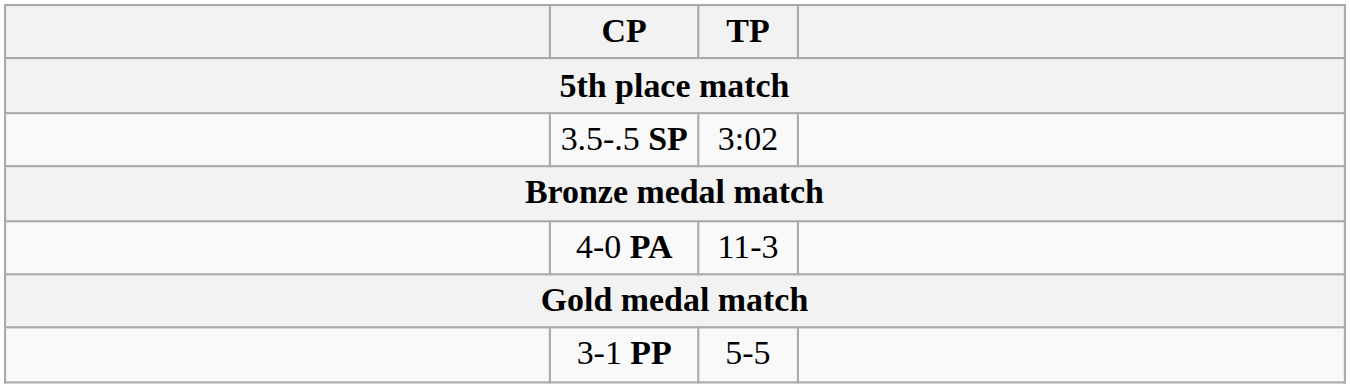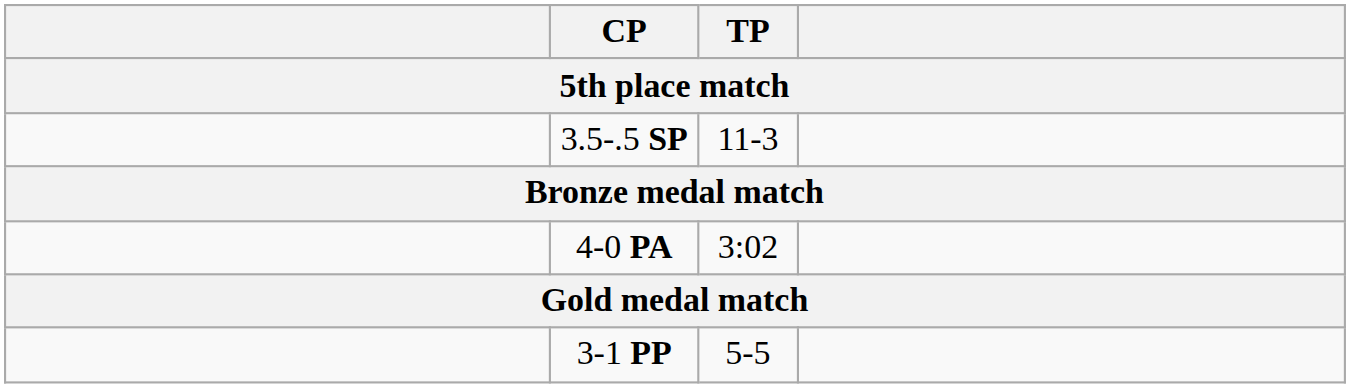 <table class="wikitable" style="text-align: center;" |>
 <tr>
 <th width="250"></th>
 <th width="62">CP</th>
 <th width="40">TP</th>
 <th width="250"></th>
 </tr>
 <tr>
 <th colspan="5">5th place match</th>
 </tr>
 <tr>
 <td style="text-align:left;"><strong></strong></td>
 <td>3.5-.5 <strong>SP</strong></td>
-<td>3:02</td>
+<td>11-3</td>
 <td style="text-align:left;"></td>
 </tr>
 <tr>
 <th colspan="5">Bronze medal match</th>
 </tr>
 <tr>
 <td style="text-align:left;"><strong></strong></td>
 <td>4-0 <strong>PA</strong></td>
-<td>11-3</td>
+<td>3:02</td>
 <td style="text-align:left;"></td>
 </tr>
 <tr>
 <th colspan="5">Gold medal match</th>
 </tr>
 <tr>
 <td style="text-align:left;"><strong></strong></td>
 <td>3-1 <strong>PP</strong></td>
 <td>5-5</td>
 <td style="text-align:left;"></td>
 </tr>
 </table>
